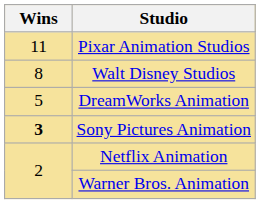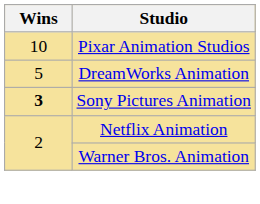 <table class="wikitable floatleft" rowspan=4 style="text-align: center; background: #f6e39c">
 <tr>
 <th scope="col" style="width:55px;">Wins</th>
 <th scope="col" style="text-align:center;">Studio</th>
 </tr>
 <tr>
-<td scope=row style="text-align:center">11</td>
+<td scope=row style="text-align:center">10</td>
 <td><a href='#'>Pixar Animation Studios</a></td>
-</tr>
-<tr>
-<td scope=row style="text-align:center">8</td>
-<td><a href='#'>Walt Disney Studios</a></td>
 </tr>
 <tr>
 <td scope=row style="text-align:center">5</td>
 <td><a href='#'>DreamWorks Animation</a></td>
 </tr>
 <tr>
 <td scope=row style="text-align:center"><strong>3</strong></td>
 <td><a href='#'>Sony Pictures Animation</a></td>
 </tr>
 <tr>
 <td rowspan="2" scope=row style="text-align:center">2</td>
 <td><a href='#'>Netflix Animation</a></td>
 </tr>
 <tr>
 <td><a href='#'>Warner Bros. Animation</a></td>
 </tr>
 </table>
